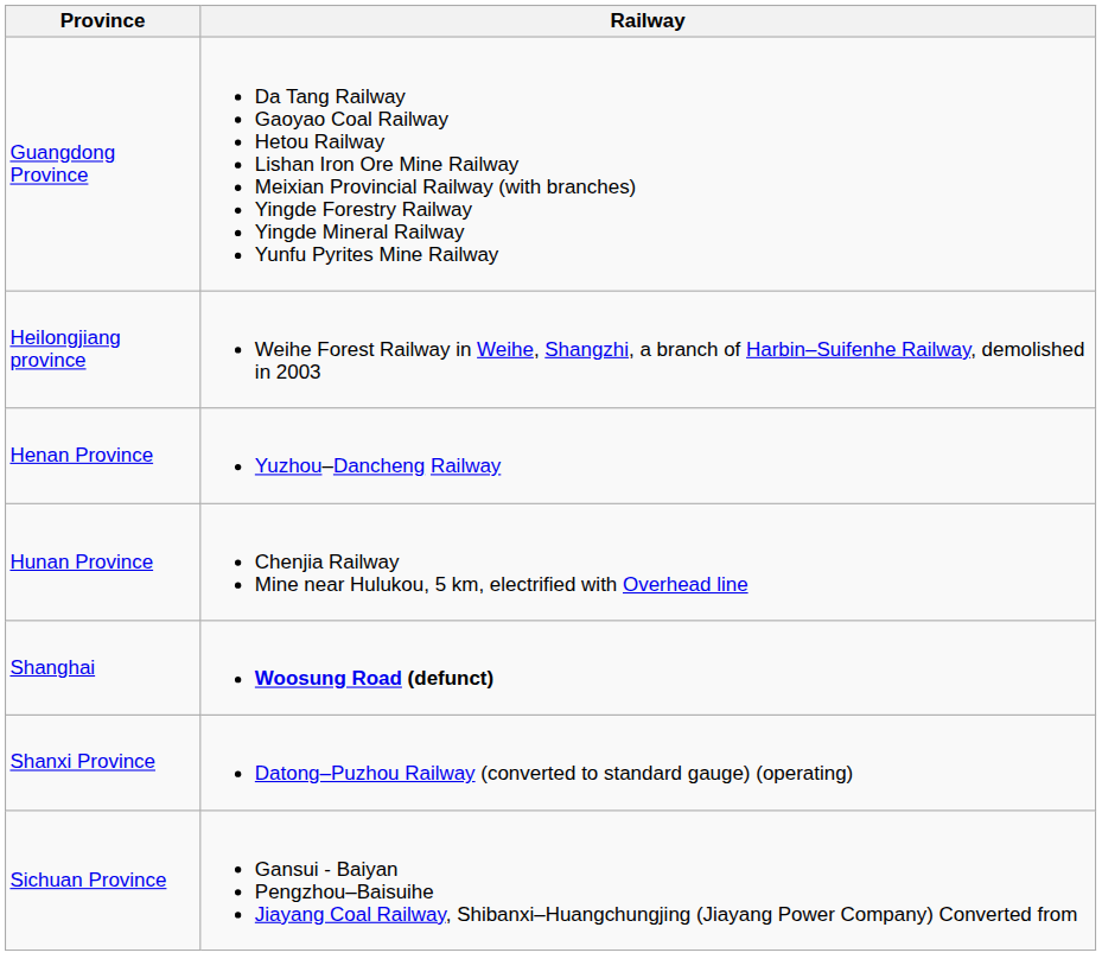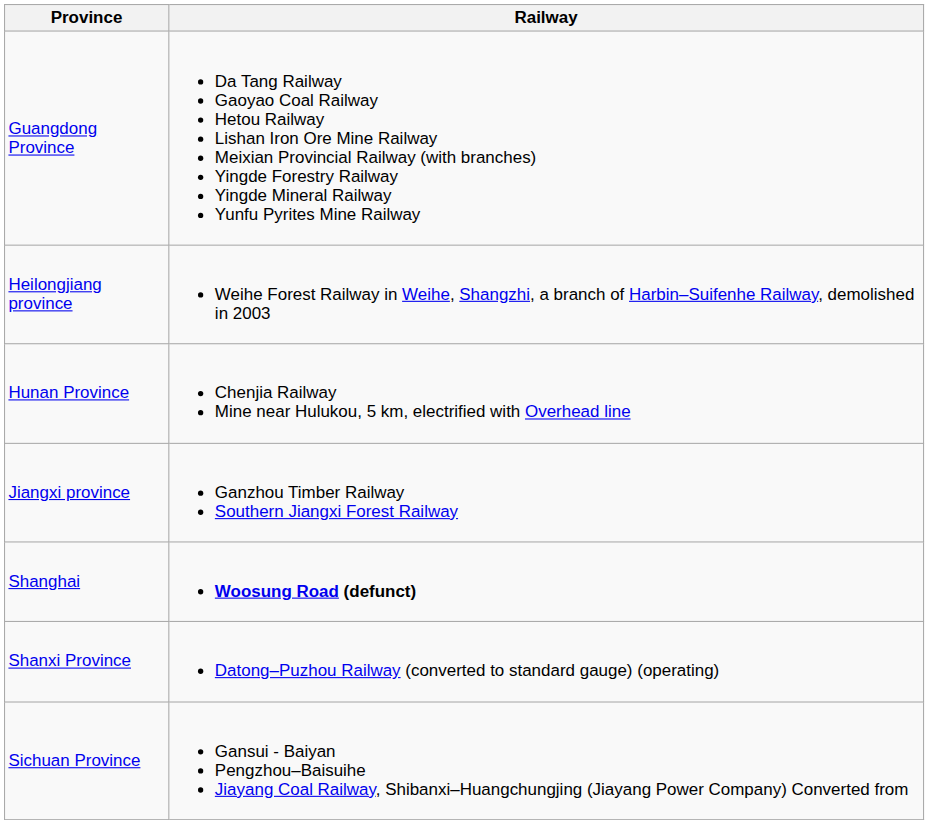 <table class=wikitable>
 <tr>
 <th>Province</th>
 <th>Railway</th>
 </tr>
 <tr>
 <td><a href='#'>Guangdong Province</a></td>
 <td><br><ul><li>Da Tang Railway</li><li>Gaoyao Coal Railway</li><li>Hetou Railway</li><li>Lishan Iron Ore Mine Railway</li><li>Meixian Provincial Railway (with branches) </li><li>Yingde Forestry Railway</li><li>Yingde Mineral Railway</li><li>Yunfu Pyrites Mine Railway</li></ul></td>
 </tr>
 <tr>
 <td><a href='#'>Heilongjiang province</a></td>
 <td><br><ul><li>Weihe Forest Railway in <a href='#'>Weihe</a>, <a href='#'>Shangzhi</a>, a branch of <a href='#'>Harbin–Suifenhe Railway</a>, demolished in 2003</li></ul></td>
 </tr>
 <tr>
-<td><a href='#'>Henan Province</a></td>
-<td><br><ul><li><a href='#'>Yuzhou</a>–<a href='#'>Dancheng</a> <a href='#'>Railway</a></li></ul></td>
+<td><a href='#'>Hunan Province</a></td>
+<td><br><ul><li>Chenjia Railway</li><li>Mine near Hulukou, 5 km, electrified with <a href='#'>Overhead line</a></li></ul></td>
 </tr>
 <tr>
-<td><a href='#'>Hunan Province</a></td>
-<td><br><ul><li>Chenjia Railway</li><li>Mine near Hulukou, 5 km, electrified with <a href='#'>Overhead line</a></li></ul></td>
+<td><a href='#'>Jiangxi province</a></td>
+<td><br><ul><li>Ganzhou Timber Railway</li><li><a href='#'>Southern Jiangxi Forest Railway</a></li></ul></td>
 </tr>
 <tr>
 <td><a href='#'>Shanghai</a></td>
 <td><strong><br><ul><li><a href='#'>Woosung Road</a> (defunct)</li></ul></strong></td>
 </tr>
 <tr>
 <td><a href='#'>Shanxi Province</a></td>
 <td><br><ul><li><a href='#'>Datong–Puzhou Railway</a> (converted to standard gauge) (operating)</li></ul></td>
 </tr>
 <tr>
 <td><a href='#'>Sichuan Province</a></td>
 <td><br><ul><li>Gansui - Baiyan</li><li>Pengzhou–Baisuihe</li><li><a href='#'>Jiayang Coal Railway</a>, Shibanxi–Huangchungjing (Jiayang Power Company) Converted from </li></ul></td>
 </tr>
 </table>
